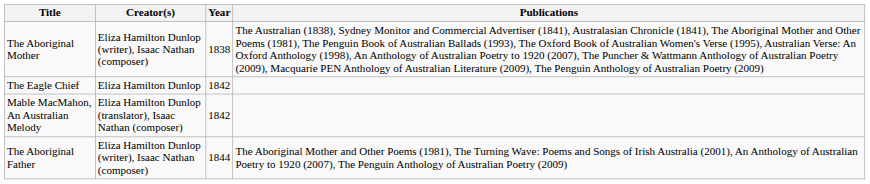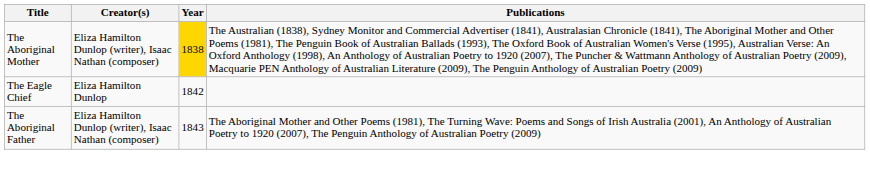 <table class="wikitable sortable">
 <tr>
 <th>Title</th>
 <th>Creator(s)</th>
 <th>Year</th>
 <th>Publications</th>
 </tr>
 <tr>
 <td>The Aboriginal Mother</td>
 <td>Eliza Hamilton Dunlop (writer), Isaac Nathan (composer)</td>
-<td>1838</td>
+<td style="background: gold;">1838</td>
 <td>The Australian (1838), Sydney Monitor and Commercial Advertiser (1841), Australasian Chronicle (1841), The Aboriginal Mother and Other Poems (1981), The Penguin Book of Australian Ballads (1993), The Oxford Book of Australian Women's Verse (1995), Australian Verse: An Oxford Anthology (1998), An Anthology of Australian Poetry to 1920 (2007), The Puncher & Wattmann Anthology of Australian Poetry (2009), Macquarie PEN Anthology of Australian Literature (2009), The Penguin Anthology of Australian Poetry (2009)</td>
 </tr>
 <tr>
 <td>The Eagle Chief</td>
 <td>Eliza Hamilton Dunlop</td>
 <td>1842</td>
 <td></td>
 </tr>
 <tr>
-<td>Mable MacMahon, An Australian Melody</td>
-<td>Eliza Hamilton Dunlop (translator), Isaac Nathan (composer)</td>
-<td>1842</td>
-<td></td>
-</tr>
-<tr>
 <td>The Aboriginal Father</td>
 <td>Eliza Hamilton Dunlop (writer), Isaac Nathan (composer)</td>
-<td>1844</td>
+<td>1843</td>
 <td>The Aboriginal Mother and Other Poems (1981), The Turning Wave: Poems and Songs of Irish Australia (2001), An Anthology of Australian Poetry to 1920 (2007), The Penguin Anthology of Australian Poetry (2009)</td>
 </tr>
 </table>
